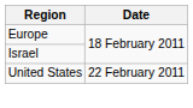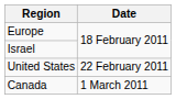 <table class="wikitable">
 <tr>
 <th>Region</th>
 <th>Date</th>
 </tr>
 <tr>
 <td>Europe</td>
 <td rowspan="2">18 February 2011</td>
 </tr>
 <tr>
 <td>Israel</td>
 </tr>
 <tr>
 <td>United States</td>
 <td>22 February 2011</td>
 </tr>
+<tr>
+<td>Canada</td>
+<td>1 March 2011</td>
+</tr>
 </table>
